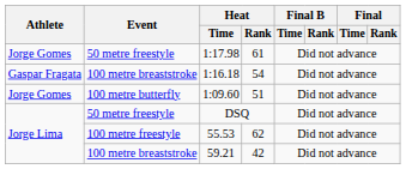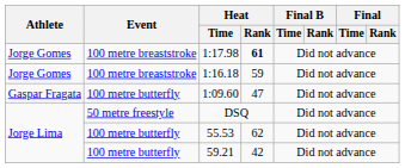 <table class=wikitable style="font-size:90%">
 <tr>
 <th rowspan="2">Athlete</th>
 <th rowspan="2">Event</th>
 <th colspan="2">Heat</th>
 <th colspan="2">Final B</th>
 <th colspan="2">Final</th>
 </tr>
 <tr style="font-size:95%">
 <th>Time</th>
 <th>Rank</th>
 <th>Time</th>
 <th>Rank</th>
 <th>Time</th>
 <th>Rank</th>
 </tr>
 <tr align=center>
 <td align=left><a href='#'>Jorge Gomes</a></td>
-<td align=left><a href='#'>50 metre freestyle</a></td>
+<td align=left><a href='#'>100 metre breaststroke</a></td>
 <td>1:17.98</td>
-<td>61</td>
+<td><strong>61</strong></td>
+<td colspan=4 align=center>Did not advance</td>
+</tr>
+<tr align=center>
+<td align=left><a href='#'>Jorge Gomes</a></td>
+<td align=left><a href='#'>100 metre breaststroke</a></td>
+<td>1:16.18</td>
+<td>59</td>
 <td colspan=4 align=center>Did not advance</td>
 </tr>
 <tr align=center>
 <td align=left rowspan=1><a href='#'>Gaspar Fragata</a></td>
-<td align=left><a href='#'>100 metre breaststroke</a></td>
-<td>1:16.18</td>
-<td>54</td>
-<td colspan=4 align=center>Did not advance</td>
-</tr>
-<tr align=center>
-<td align=left><a href='#'>Jorge Gomes</a></td>
 <td align=left><a href='#'>100 metre butterfly</a></td>
 <td>1:09.60</td>
-<td>51</td>
+<td>47</td>
 <td colspan=4 align=center>Did not advance</td>
 </tr>
 <tr align=center>
 <td align=left rowspan=3><a href='#'>Jorge Lima</a></td>
 <td align=left><a href='#'>50 metre freestyle</a></td>
 <td colspan=2 align=center>DSQ</td>
 <td colspan=4 align=center>Did not advance</td>
 </tr>
 <tr align=center>
-<td align=left><a href='#'>100 metre freestyle</a></td>
+<td align=left><a href='#'>100 metre butterfly</a></td>
 <td>55.53</td>
 <td>62</td>
 <td colspan=4 align=center>Did not advance</td>
 </tr>
 <tr align=center>
-<td align=left><a href='#'>100 metre breaststroke</a></td>
+<td align=left><a href='#'>100 metre butterfly</a></td>
 <td>59.21</td>
 <td>42</td>
 <td colspan=4 align=center>Did not advance</td>
 </tr>
 </table>
